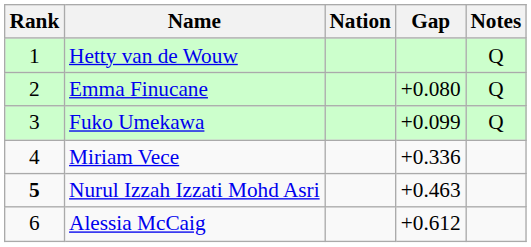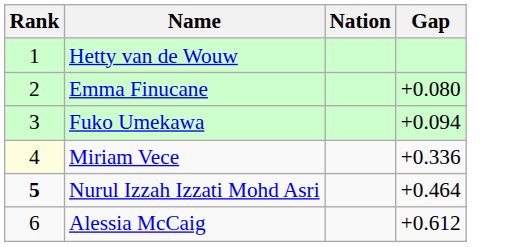 <table class="wikitable sortable" style="text-align:center">
 <tr>
 <th>Rank</th>
 <th>Name</th>
 <th>Nation</th>
 <th>Gap</th>
-<th>Notes</th>
 </tr>
 <tr bgcolor=ccffcc>
 <td>1</td>
 <td align=left><a href='#'>Hetty van de Wouw</a></td>
 <td align=left></td>
 <td></td>
-<td>Q</td>
 </tr>
 <tr bgcolor=ccffcc>
 <td>2</td>
 <td align=left><a href='#'>Emma Finucane</a></td>
 <td align=left></td>
 <td>+0.080</td>
-<td>Q</td>
 </tr>
 <tr bgcolor=ccffcc>
 <td>3</td>
 <td align=left><a href='#'>Fuko Umekawa</a></td>
 <td align=left></td>
-<td>+0.099</td>
-<td>Q</td>
+<td>+0.094</td>
 </tr>
 <tr>
-<td>4</td>
+<td style="background: lightyellow;">4</td>
 <td align=left><a href='#'>Miriam Vece</a></td>
 <td align=left></td>
 <td>+0.336</td>
-<td></td>
 </tr>
 <tr>
 <td><strong>5</strong></td>
 <td align=left><a href='#'>Nurul Izzah Izzati Mohd Asri</a></td>
 <td align=left></td>
-<td>+0.463</td>
-<td></td>
+<td>+0.464</td>
 </tr>
 <tr>
 <td>6</td>
 <td align=left><a href='#'>Alessia McCaig</a></td>
 <td align=left></td>
 <td>+0.612</td>
-<td></td>
 </tr>
 </table>
